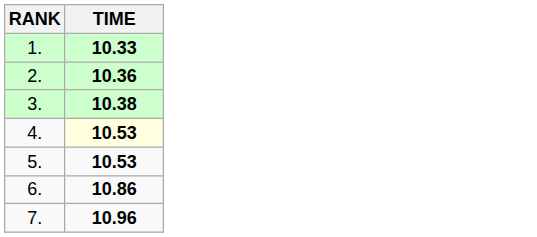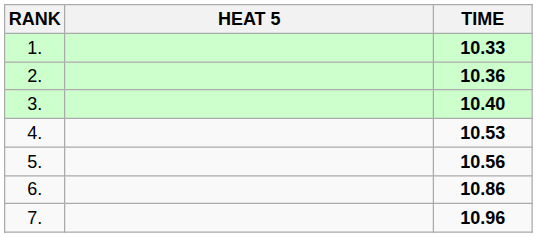 <table class="wikitable" style="border-collapse: collapse; font-size: 90%;">
 <tr>
 <th>RANK</th>
+<th style="width: 20em">HEAT 5</th>
 <th style="width: 5em">TIME</th>
 </tr>
 <tr style="background:#ccffcc;">
 <td align="center">1.</td>
+<td></td>
 <td align="center"><strong>10.33</strong></td>
 </tr>
 <tr style="background:#ccffcc;">
 <td align="center">2.</td>
+<td></td>
 <td align="center"><strong>10.36</strong></td>
 </tr>
 <tr style="background:#ccffcc;">
 <td align="center">3.</td>
-<td align="center"><strong>10.38</strong></td>
+<td></td>
+<td align="center"><strong>10.40</strong></td>
 </tr>
 <tr>
 <td align="center">4.</td>
-<td align="center" style="background: lightyellow;"><strong>10.53</strong></td>
+<td></td>
+<td align="center"><strong>10.53</strong></td>
 </tr>
 <tr>
 <td align="center">5.</td>
-<td align="center"><strong>10.53</strong></td>
+<td></td>
+<td align="center"><strong>10.56</strong></td>
 </tr>
 <tr>
 <td align="center">6.</td>
+<td></td>
 <td align="center"><strong>10.86</strong></td>
 </tr>
 <tr>
 <td align="center">7.</td>
+<td></td>
 <td align="center"><strong>10.96</strong></td>
 </tr>
 </table>
